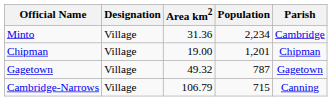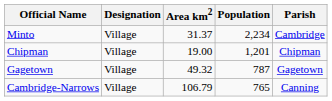 <table class="wikitable">
 <tr>
 <th>Official Name</th>
 <th>Designation</th>
 <th>Area km<sup>2</sup></th>
 <th>Population</th>
 <th>Parish</th>
 </tr>
 <tr>
 <td><a href='#'>Minto</a></td>
 <td>Village</td>
-<td align="right">31.36</td>
+<td align="right">31.37</td>
 <td align="right">2,234</td>
 <td align="center"><a href='#'>Cambridge</a></td>
 </tr>
 <tr>
 <td><a href='#'>Chipman</a></td>
 <td>Village</td>
 <td align="right">19.00</td>
 <td align="right">1,201</td>
 <td align="center"><a href='#'>Chipman</a></td>
 </tr>
 <tr>
 <td><a href='#'>Gagetown</a></td>
 <td>Village</td>
 <td align="right">49.32</td>
 <td align="right">787</td>
 <td align="center"><a href='#'>Gagetown</a></td>
 </tr>
 <tr>
 <td><a href='#'>Cambridge-Narrows</a></td>
 <td>Village</td>
 <td align="right">106.79</td>
-<td align="right">715</td>
+<td align="right">765</td>
 <td align="center"><a href='#'>Canning</a></td>
 </tr>
 </table>
